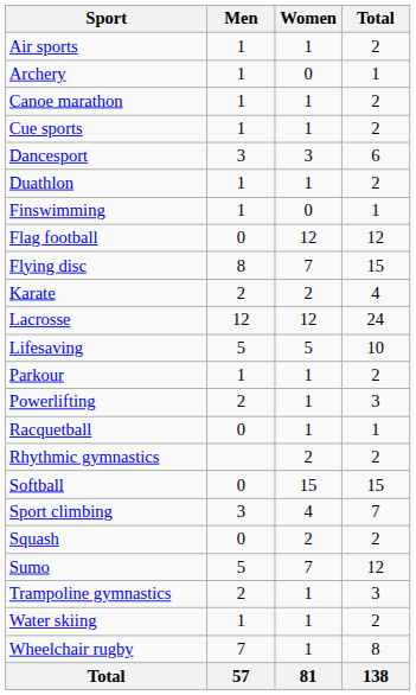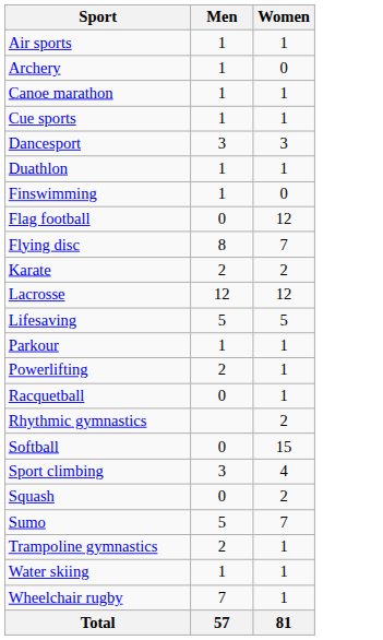 <table class="wikitable sortable" style="text-align:center;">
 <tr>
 <th width=180>Sport</th>
 <th width=55>Men</th>
 <th width=55>Women</th>
-<th width=55>Total</th>
 </tr>
 <tr>
 <td align=left><a href='#'>Air sports</a></td>
 <td>1</td>
 <td>1</td>
-<td>2</td>
 </tr>
 <tr>
 <td align=left><a href='#'>Archery</a></td>
 <td>1</td>
 <td>0</td>
-<td>1</td>
 </tr>
 <tr>
 <td align=left><a href='#'>Canoe marathon</a></td>
 <td>1</td>
 <td>1</td>
-<td>2</td>
 </tr>
 <tr>
 <td align=left><a href='#'>Cue sports</a></td>
 <td>1</td>
 <td>1</td>
-<td>2</td>
 </tr>
 <tr>
 <td align=left><a href='#'>Dancesport</a></td>
 <td>3</td>
 <td>3</td>
-<td>6</td>
 </tr>
 <tr>
 <td align=left><a href='#'>Duathlon</a></td>
 <td>1</td>
 <td>1</td>
-<td>2</td>
 </tr>
 <tr>
 <td align=left><a href='#'>Finswimming</a></td>
 <td>1</td>
 <td>0</td>
-<td>1</td>
 </tr>
 <tr>
 <td align=left><a href='#'>Flag football</a></td>
 <td>0</td>
-<td>12</td>
 <td>12</td>
 </tr>
 <tr>
 <td align=left><a href='#'>Flying disc</a></td>
 <td>8</td>
 <td>7</td>
-<td>15</td>
 </tr>
 <tr>
 <td align=left><a href='#'>Karate</a></td>
 <td>2</td>
 <td>2</td>
-<td>4</td>
 </tr>
 <tr>
 <td align=left><a href='#'>Lacrosse</a></td>
 <td>12</td>
 <td>12</td>
-<td>24</td>
 </tr>
 <tr>
 <td align=left><a href='#'>Lifesaving</a></td>
 <td>5</td>
 <td>5</td>
-<td>10</td>
 </tr>
 <tr>
 <td align=left><a href='#'>Parkour</a></td>
 <td>1</td>
 <td>1</td>
-<td>2</td>
 </tr>
 <tr>
 <td align=left><a href='#'>Powerlifting</a></td>
 <td>2</td>
 <td>1</td>
-<td>3</td>
 </tr>
 <tr>
 <td align=left><a href='#'>Racquetball</a></td>
 <td>0</td>
-<td>1</td>
 <td>1</td>
 </tr>
 <tr>
 <td align=left><a href='#'>Rhythmic gymnastics</a></td>
 <td></td>
 <td>2</td>
-<td>2</td>
 </tr>
 <tr>
 <td align=left><a href='#'>Softball</a></td>
 <td>0</td>
-<td>15</td>
 <td>15</td>
 </tr>
 <tr>
 <td align=left><a href='#'>Sport climbing</a></td>
 <td>3</td>
 <td>4</td>
-<td>7</td>
 </tr>
 <tr>
 <td align=left><a href='#'>Squash</a></td>
 <td>0</td>
-<td>2</td>
 <td>2</td>
 </tr>
 <tr>
 <td align=left><a href='#'>Sumo</a></td>
 <td>5</td>
 <td>7</td>
-<td>12</td>
 </tr>
 <tr>
 <td align=left><a href='#'>Trampoline gymnastics</a></td>
 <td>2</td>
 <td>1</td>
-<td>3</td>
 </tr>
 <tr>
 <td align=left><a href='#'>Water skiing</a></td>
 <td>1</td>
 <td>1</td>
-<td>2</td>
 </tr>
 <tr>
 <td align=left><a href='#'>Wheelchair rugby</a></td>
 <td>7</td>
 <td>1</td>
-<td>8</td>
 </tr>
 <tr>
 <th>Total</th>
 <th>57</th>
 <th>81</th>
-<th>138</th>
 </tr>
 </table>
